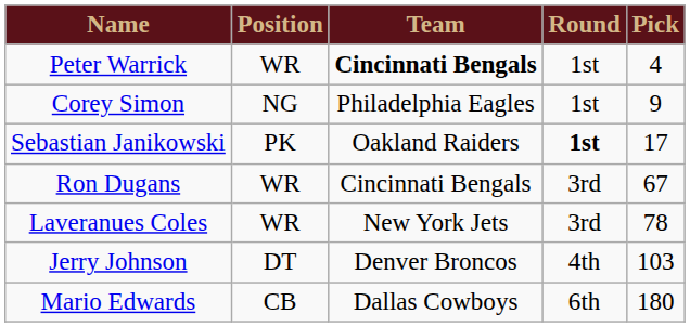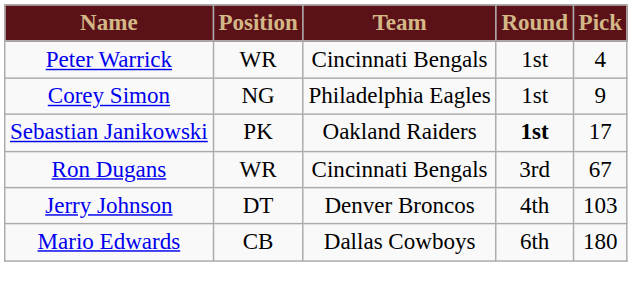 <table class="wikitable" style="text-align: center;">
 <tr>
 <th style="background:#5a1118; color:#d3b787;">Name</th>
 <th style="background:#5a1118; color:#d3b787;">Position</th>
 <th style="background:#5a1118; color:#d3b787;">Team</th>
 <th style="background:#5a1118; color:#d3b787;">Round</th>
 <th style="background:#5a1118; color:#d3b787;">Pick</th>
 </tr>
 <tr>
 <td><a href='#'>Peter Warrick</a></td>
 <td>WR</td>
-<td><strong>Cincinnati Bengals</strong></td>
+<td>Cincinnati Bengals</td>
 <td>1st</td>
 <td>4</td>
 </tr>
 <tr>
 <td><a href='#'>Corey Simon</a></td>
 <td>NG</td>
 <td>Philadelphia Eagles</td>
 <td>1st</td>
 <td>9</td>
 </tr>
 <tr>
 <td><a href='#'>Sebastian Janikowski</a></td>
 <td>PK</td>
 <td>Oakland Raiders</td>
 <td><strong>1st</strong></td>
 <td>17</td>
 </tr>
 <tr>
 <td><a href='#'>Ron Dugans</a></td>
 <td>WR</td>
 <td>Cincinnati Bengals</td>
 <td>3rd</td>
 <td>67</td>
 </tr>
 <tr>
-<td><a href='#'>Laveranues Coles</a></td>
-<td>WR</td>
-<td>New York Jets</td>
-<td>3rd</td>
-<td>78</td>
-</tr>
-<tr>
 <td><a href='#'>Jerry Johnson</a></td>
 <td>DT</td>
 <td>Denver Broncos</td>
 <td>4th</td>
 <td>103</td>
 </tr>
 <tr>
 <td><a href='#'>Mario Edwards</a></td>
 <td>CB</td>
 <td>Dallas Cowboys</td>
 <td>6th</td>
 <td>180</td>
 </tr>
 </table>
